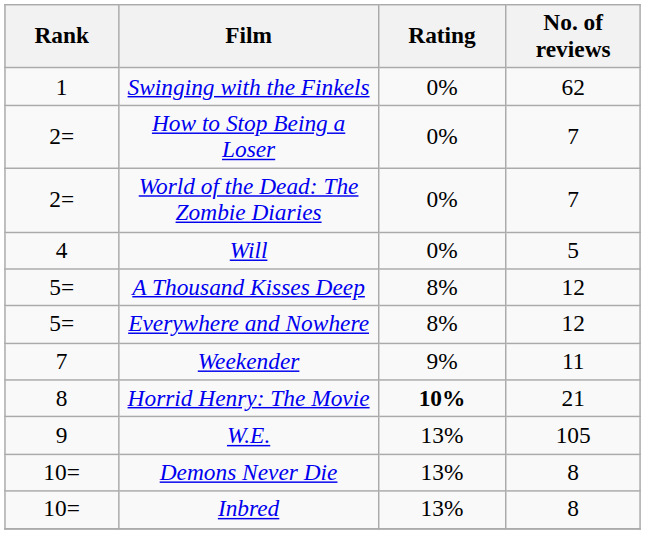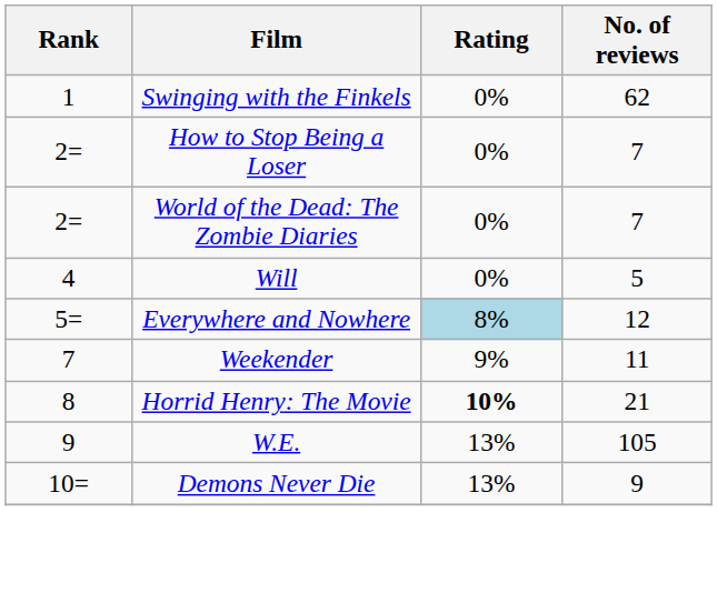 <table class="wikitable sortable plainrowheaders" width="70%" style="text-align:center; margin: 1em auto 1em auto;">
 <tr>
 <th width=5%>Rank</th>
 <th width=14%>Film</th>
 <th width=5%>Rating</th>
 <th width=5%>No. of reviews</th>
 </tr>
 <tr>
 <td>1</td>
 <td><em><a href='#'>Swinging with the Finkels</a></em></td>
 <td>0%</td>
 <td>62</td>
 </tr>
 <tr>
 <td>2=</td>
 <td><em><a href='#'>How to Stop Being a Loser</a></em></td>
 <td>0%</td>
 <td>7</td>
 </tr>
 <tr>
 <td>2=</td>
 <td><em><a href='#'>World of the Dead: The Zombie Diaries</a></em></td>
 <td>0%</td>
 <td>7</td>
 </tr>
 <tr>
 <td>4</td>
 <td><em><a href='#'>Will</a></em></td>
 <td>0%</td>
 <td>5</td>
 </tr>
 <tr>
 <td>5=</td>
-<td><em><a href='#'>A Thousand Kisses Deep</a></em></td>
-<td>8%</td>
-<td>12</td>
-</tr>
-<tr>
-<td>5=</td>
 <td><em><a href='#'>Everywhere and Nowhere</a></em></td>
-<td>8%</td>
+<td style="background: lightblue;">8%</td>
 <td>12</td>
 </tr>
 <tr>
 <td>7</td>
 <td><em><a href='#'>Weekender</a></em></td>
 <td>9%</td>
 <td>11</td>
 </tr>
 <tr>
 <td>8</td>
 <td><em><a href='#'>Horrid Henry: The Movie</a></em></td>
 <td><strong>10%</strong></td>
 <td>21</td>
 </tr>
 <tr>
 <td>9</td>
 <td><em><a href='#'>W.E.</a></em></td>
 <td>13%</td>
 <td>105</td>
 </tr>
 <tr>
 <td>10=</td>
 <td><em><a href='#'>Demons Never Die</a></em></td>
 <td>13%</td>
-<td>8</td>
-</tr>
-<tr>
-<td>10=</td>
-<td><em><a href='#'>Inbred</a></em></td>
-<td>13%</td>
-<td>8</td>
+<td>9</td>
 </tr>
 <tr>
 </tr>
 </table>
